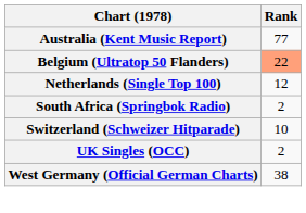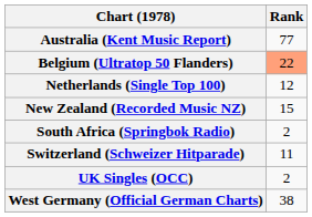 <table class="wikitable sortable plainrowheaders" style="text-align:center">
 <tr>
 <th>Chart (1978)</th>
 <th>Rank</th>
 </tr>
 <tr>
 <th scope="row">Australia (<a href='#'>Kent Music Report</a>)</th>
 <td>77</td>
 </tr>
 <tr>
 <th scope="row">Belgium (<a href='#'>Ultratop 50</a> Flanders)</th>
 <td style="background: lightsalmon;">22</td>
 </tr>
 <tr>
 <th scope="row">Netherlands (<a href='#'>Single Top 100</a>)</th>
 <td>12</td>
 </tr>
 <tr>
+<th scope="row">New Zealand (<a href='#'>Recorded Music NZ</a>)</th>
+<td>15</td>
+</tr>
+<tr>
 <th scope="row">South Africa (<a href='#'>Springbok Radio</a>)</th>
 <td>2</td>
 </tr>
 <tr>
 <th scope="row">Switzerland (<a href='#'>Schweizer Hitparade</a>)</th>
-<td>10</td>
+<td>11</td>
 </tr>
 <tr>
 <th scope="row"><a href='#'>UK Singles</a> (<a href='#'>OCC</a>)</th>
 <td>2</td>
 </tr>
 <tr>
 <th scope="row">West Germany (<a href='#'>Official German Charts</a>)</th>
 <td>38</td>
 </tr>
 </table>
